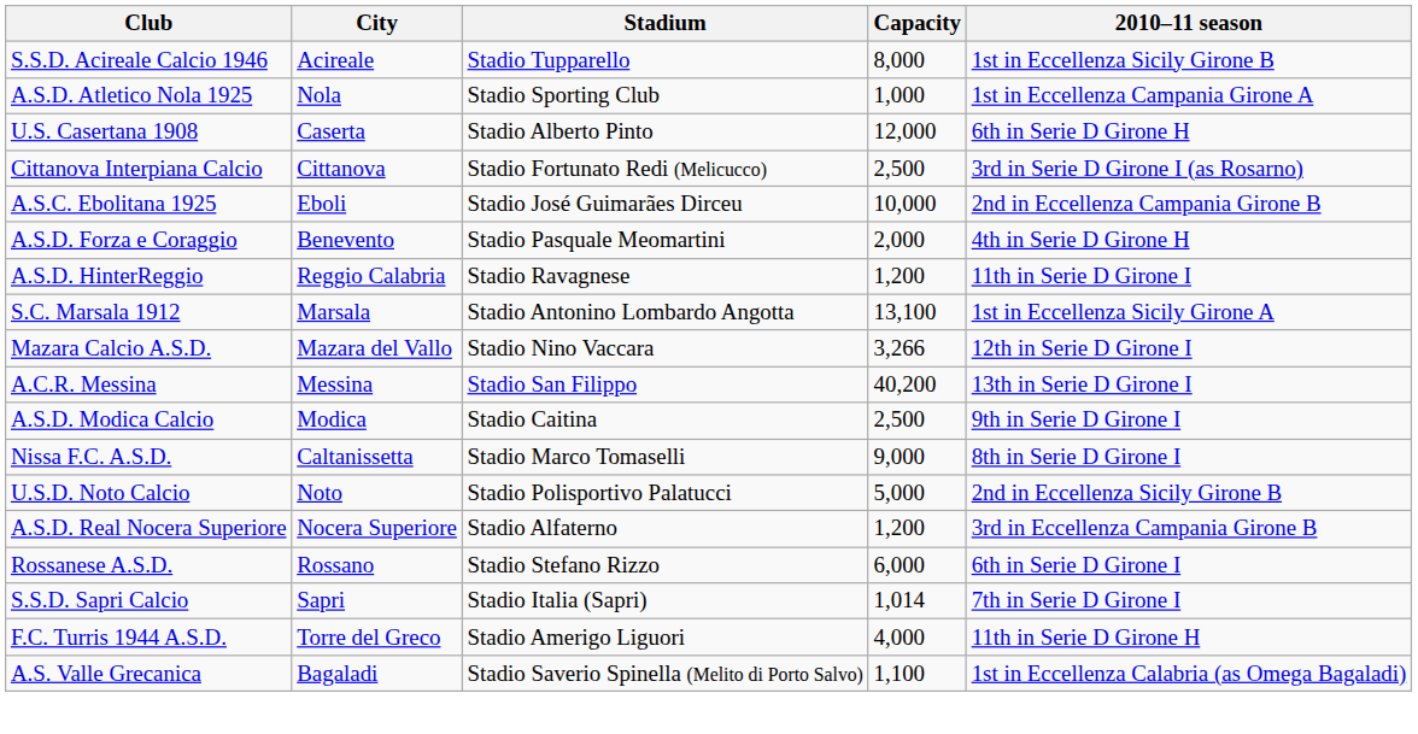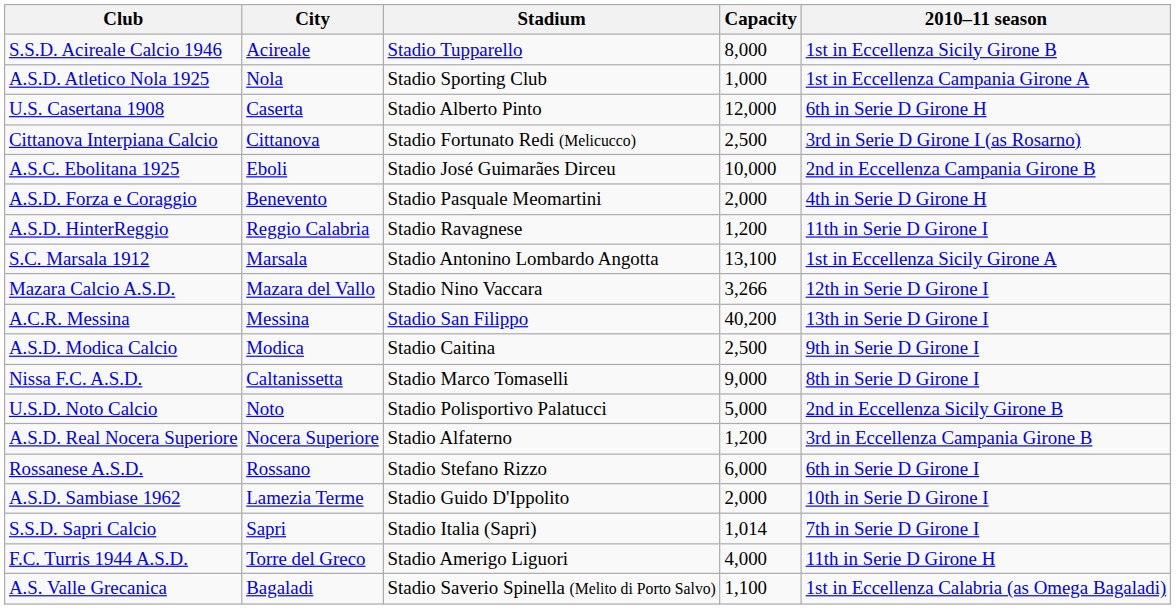 <table class="wikitable sortable">
 <tr>
 <th>Club</th>
 <th>City</th>
 <th>Stadium</th>
 <th>Capacity</th>
 <th>2010–11 season</th>
 </tr>
 <tr>
 <td><a href='#'>S.S.D. Acireale Calcio 1946</a></td>
 <td><a href='#'>Acireale</a></td>
 <td><a href='#'>Stadio Tupparello</a></td>
 <td>8,000</td>
 <td><a href='#'>1st in Eccellenza Sicily Girone B</a></td>
 </tr>
 <tr>
 <td><a href='#'>A.S.D. Atletico Nola 1925</a></td>
 <td><a href='#'>Nola</a></td>
 <td>Stadio Sporting Club</td>
 <td>1,000</td>
 <td><a href='#'>1st in Eccellenza Campania Girone A</a></td>
 </tr>
 <tr>
 <td><a href='#'>U.S. Casertana 1908</a></td>
 <td><a href='#'>Caserta</a></td>
 <td>Stadio Alberto Pinto</td>
 <td>12,000</td>
 <td><a href='#'>6th in Serie D Girone H</a></td>
 </tr>
 <tr>
 <td><a href='#'>Cittanova Interpiana Calcio</a></td>
 <td><a href='#'>Cittanova</a></td>
 <td>Stadio Fortunato Redi <small>(Melicucco)</small></td>
 <td>2,500</td>
 <td><a href='#'>3rd in Serie D Girone I (as Rosarno)</a></td>
 </tr>
 <tr>
 <td><a href='#'>A.S.C. Ebolitana 1925</a></td>
 <td><a href='#'>Eboli</a></td>
 <td>Stadio José Guimarães Dirceu</td>
 <td>10,000</td>
 <td><a href='#'>2nd in Eccellenza Campania Girone B</a></td>
 </tr>
 <tr>
 <td><a href='#'>A.S.D. Forza e Coraggio</a></td>
 <td><a href='#'>Benevento</a></td>
 <td>Stadio Pasquale Meomartini</td>
 <td>2,000</td>
 <td><a href='#'>4th in Serie D Girone H</a></td>
 </tr>
 <tr>
 <td><a href='#'>A.S.D. HinterReggio</a></td>
 <td><a href='#'>Reggio Calabria</a></td>
 <td>Stadio Ravagnese</td>
 <td>1,200</td>
 <td><a href='#'>11th in Serie D Girone I</a></td>
 </tr>
 <tr>
 <td><a href='#'>S.C. Marsala 1912</a></td>
 <td><a href='#'>Marsala</a></td>
 <td>Stadio Antonino Lombardo Angotta</td>
 <td>13,100</td>
 <td><a href='#'>1st in Eccellenza Sicily Girone A</a></td>
 </tr>
 <tr>
 <td><a href='#'>Mazara Calcio A.S.D.</a></td>
 <td><a href='#'>Mazara del Vallo</a></td>
 <td>Stadio Nino Vaccara</td>
 <td>3,266</td>
 <td><a href='#'>12th in Serie D Girone I</a></td>
 </tr>
 <tr>
 <td><a href='#'>A.C.R. Messina</a></td>
 <td><a href='#'>Messina</a></td>
 <td><a href='#'>Stadio San Filippo</a></td>
 <td>40,200</td>
 <td><a href='#'>13th in Serie D Girone I</a></td>
 </tr>
 <tr>
 <td><a href='#'>A.S.D. Modica Calcio</a></td>
 <td><a href='#'>Modica</a></td>
 <td>Stadio Caitina</td>
 <td>2,500</td>
 <td><a href='#'>9th in Serie D Girone I</a></td>
 </tr>
 <tr>
 <td><a href='#'>Nissa F.C. A.S.D.</a></td>
 <td><a href='#'>Caltanissetta</a></td>
 <td>Stadio Marco Tomaselli</td>
 <td>9,000</td>
 <td><a href='#'>8th in Serie D Girone I</a></td>
 </tr>
 <tr>
 <td><a href='#'>U.S.D. Noto Calcio</a></td>
 <td><a href='#'>Noto</a></td>
 <td>Stadio Polisportivo Palatucci</td>
 <td>5,000</td>
 <td><a href='#'>2nd in Eccellenza Sicily Girone B</a></td>
 </tr>
 <tr>
 <td><a href='#'>A.S.D. Real Nocera Superiore</a></td>
 <td><a href='#'>Nocera Superiore</a></td>
 <td>Stadio Alfaterno</td>
 <td>1,200</td>
 <td><a href='#'>3rd in Eccellenza Campania Girone B</a></td>
 </tr>
 <tr>
 <td><a href='#'>Rossanese A.S.D.</a></td>
 <td><a href='#'>Rossano</a></td>
 <td>Stadio Stefano Rizzo</td>
 <td>6,000</td>
 <td><a href='#'>6th in Serie D Girone I</a></td>
 </tr>
 <tr>
+<td><a href='#'>A.S.D. Sambiase 1962</a></td>
+<td><a href='#'>Lamezia Terme</a></td>
+<td>Stadio Guido D'Ippolito</td>
+<td>2,000</td>
+<td><a href='#'>10th in Serie D Girone I</a></td>
+</tr>
+<tr>
 <td><a href='#'>S.S.D. Sapri Calcio</a></td>
 <td><a href='#'>Sapri</a></td>
 <td>Stadio Italia (Sapri)</td>
 <td>1,014</td>
 <td><a href='#'>7th in Serie D Girone I</a></td>
 </tr>
 <tr>
 <td><a href='#'>F.C. Turris 1944 A.S.D.</a></td>
 <td><a href='#'>Torre del Greco</a></td>
 <td>Stadio Amerigo Liguori</td>
 <td>4,000</td>
 <td><a href='#'>11th in Serie D Girone H</a></td>
 </tr>
 <tr>
 <td><a href='#'>A.S. Valle Grecanica</a></td>
 <td><a href='#'>Bagaladi</a></td>
 <td>Stadio Saverio Spinella <small>(Melito di Porto Salvo)</small></td>
 <td>1,100</td>
 <td><a href='#'>1st in Eccellenza Calabria (as Omega Bagaladi)</a></td>
 </tr>
 </table>
